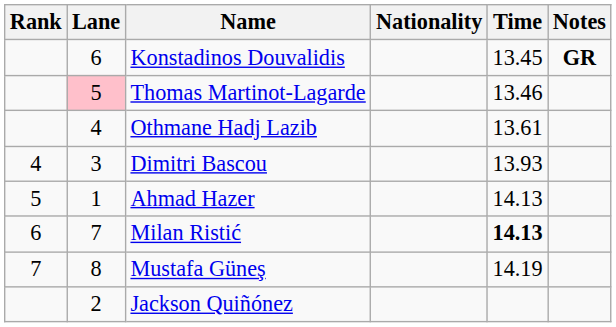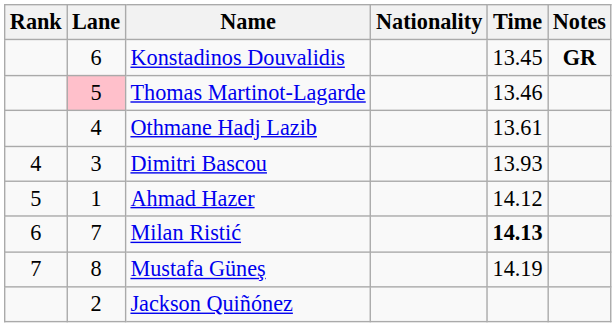 <table class="wikitable sortable" style="text-align:center">
 <tr>
 <th>Rank</th>
 <th>Lane</th>
 <th>Name</th>
 <th>Nationality</th>
 <th>Time</th>
 <th>Notes</th>
 </tr>
 <tr>
 <td></td>
 <td>6</td>
 <td align=left><a href='#'>Konstadinos Douvalidis</a></td>
 <td align=left></td>
 <td>13.45</td>
 <td><strong>GR</strong></td>
 </tr>
 <tr>
 <td></td>
 <td style="background: pink;">5</td>
 <td align=left><a href='#'>Thomas Martinot-Lagarde</a></td>
 <td align=left></td>
 <td>13.46</td>
 <td></td>
 </tr>
 <tr>
 <td></td>
 <td>4</td>
 <td align=left><a href='#'>Othmane Hadj Lazib</a></td>
 <td align=left></td>
 <td>13.61</td>
 <td></td>
 </tr>
 <tr>
 <td>4</td>
 <td>3</td>
 <td align=left><a href='#'>Dimitri Bascou</a></td>
 <td align=left></td>
 <td>13.93</td>
 <td></td>
 </tr>
 <tr>
 <td>5</td>
 <td>1</td>
 <td align=left><a href='#'>Ahmad Hazer</a></td>
 <td align=left></td>
-<td>14.13</td>
+<td>14.12</td>
 <td></td>
 </tr>
 <tr>
 <td>6</td>
 <td>7</td>
 <td align=left><a href='#'>Milan Ristić</a></td>
 <td align=left></td>
 <td><strong>14.13</strong></td>
 <td></td>
 </tr>
 <tr>
 <td>7</td>
 <td>8</td>
 <td align=left><a href='#'>Mustafa Güneş</a></td>
 <td align=left></td>
 <td>14.19</td>
 <td></td>
 </tr>
 <tr>
 <td></td>
 <td>2</td>
 <td align=left><a href='#'>Jackson Quiñónez</a></td>
 <td align=left></td>
 <td></td>
 <td></td>
 </tr>
 </table>
